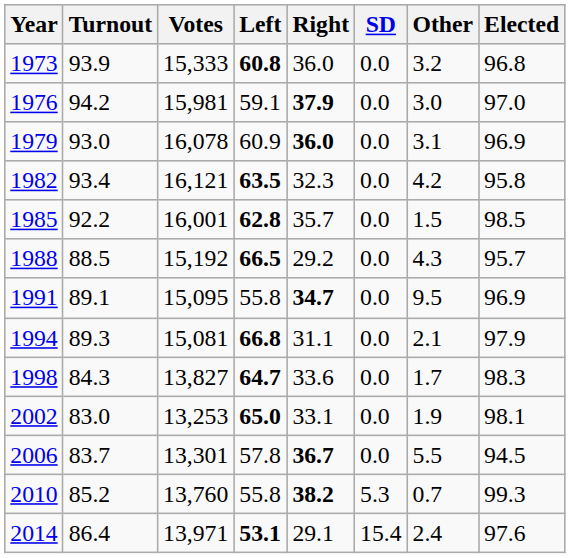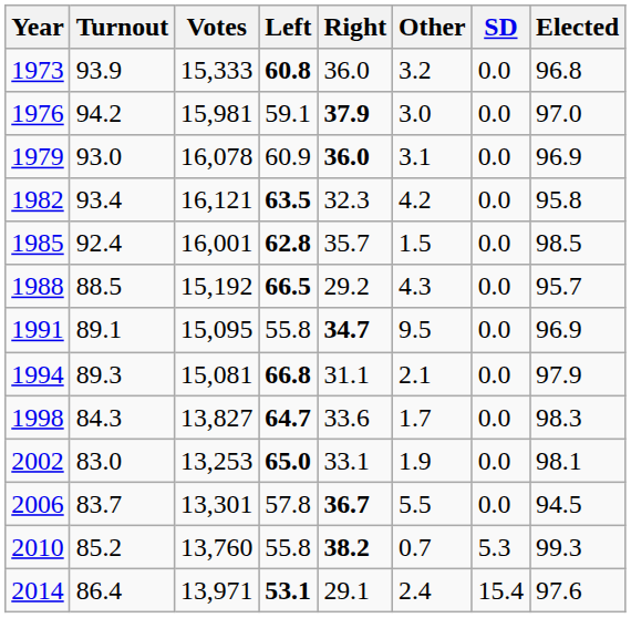 <table class="wikitable sortable" style="font-size: 95%;">
 <tr>
 <th>Year</th>
 <th>Turnout</th>
 <th>Votes</th>
 <th>Left</th>
 <th>Right</th>
+<th>Other</th>
 <th><a href='#'>SD</a></th>
-<th>Other</th>
 <th>Elected</th>
 </tr>
 <tr>
 <td><a href='#'>1973</a></td>
 <td>93.9</td>
 <td>15,333</td>
 <td><strong>60.8</strong></td>
 <td>36.0</td>
+<td>3.2</td>
 <td>0.0</td>
-<td>3.2</td>
 <td>96.8</td>
 </tr>
 <tr>
 <td><a href='#'>1976</a></td>
 <td>94.2</td>
 <td>15,981</td>
 <td>59.1</td>
 <td><strong>37.9</strong></td>
+<td>3.0</td>
 <td>0.0</td>
-<td>3.0</td>
 <td>97.0</td>
 </tr>
 <tr>
 <td><a href='#'>1979</a></td>
 <td>93.0</td>
 <td>16,078</td>
 <td>60.9</td>
 <td><strong>36.0</strong></td>
+<td>3.1</td>
 <td>0.0</td>
-<td>3.1</td>
 <td>96.9</td>
 </tr>
 <tr>
 <td><a href='#'>1982</a></td>
 <td>93.4</td>
 <td>16,121</td>
 <td><strong>63.5</strong></td>
 <td>32.3</td>
+<td>4.2</td>
 <td>0.0</td>
-<td>4.2</td>
 <td>95.8</td>
 </tr>
 <tr>
 <td><a href='#'>1985</a></td>
-<td>92.2</td>
+<td>92.4</td>
 <td>16,001</td>
 <td><strong>62.8</strong></td>
 <td>35.7</td>
+<td>1.5</td>
 <td>0.0</td>
-<td>1.5</td>
 <td>98.5</td>
 </tr>
 <tr>
 <td><a href='#'>1988</a></td>
 <td>88.5</td>
 <td>15,192</td>
 <td><strong>66.5</strong></td>
 <td>29.2</td>
+<td>4.3</td>
 <td>0.0</td>
-<td>4.3</td>
 <td>95.7</td>
 </tr>
 <tr>
 <td><a href='#'>1991</a></td>
 <td>89.1</td>
 <td>15,095</td>
 <td>55.8</td>
 <td><strong>34.7</strong></td>
+<td>9.5</td>
 <td>0.0</td>
-<td>9.5</td>
 <td>96.9</td>
 </tr>
 <tr>
 <td><a href='#'>1994</a></td>
 <td>89.3</td>
 <td>15,081</td>
 <td><strong>66.8</strong></td>
 <td>31.1</td>
+<td>2.1</td>
 <td>0.0</td>
-<td>2.1</td>
 <td>97.9</td>
 </tr>
 <tr>
 <td><a href='#'>1998</a></td>
 <td>84.3</td>
 <td>13,827</td>
 <td><strong>64.7</strong></td>
 <td>33.6</td>
+<td>1.7</td>
 <td>0.0</td>
-<td>1.7</td>
 <td>98.3</td>
 </tr>
 <tr>
 <td><a href='#'>2002</a></td>
 <td>83.0</td>
 <td>13,253</td>
 <td><strong>65.0</strong></td>
 <td>33.1</td>
+<td>1.9</td>
 <td>0.0</td>
-<td>1.9</td>
 <td>98.1</td>
 </tr>
 <tr>
 <td><a href='#'>2006</a></td>
 <td>83.7</td>
 <td>13,301</td>
 <td>57.8</td>
 <td><strong>36.7</strong></td>
+<td>5.5</td>
 <td>0.0</td>
-<td>5.5</td>
 <td>94.5</td>
 </tr>
 <tr>
 <td><a href='#'>2010</a></td>
 <td>85.2</td>
 <td>13,760</td>
 <td>55.8</td>
 <td><strong>38.2</strong></td>
+<td>0.7</td>
 <td>5.3</td>
-<td>0.7</td>
 <td>99.3</td>
 </tr>
 <tr>
 <td><a href='#'>2014</a></td>
 <td>86.4</td>
 <td>13,971</td>
 <td><strong>53.1</strong></td>
 <td>29.1</td>
+<td>2.4</td>
 <td>15.4</td>
-<td>2.4</td>
 <td>97.6</td>
 </tr>
 </table>
